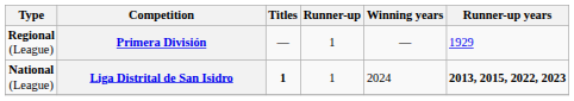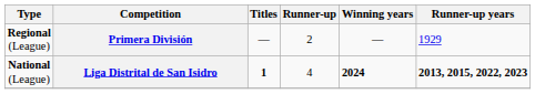 <table class="wikitable plainrowheaders" style="font-size:95%; text-align:center;">
 <tr>
 <th>Type</th>
 <th width=250px>Competition</th>
 <th>Titles</th>
 <th>Runner-up</th>
 <th>Winning years</th>
 <th>Runner-up years</th>
 </tr>
 <tr>
 <td rowspan=1><strong>Regional</strong><br>(League)</td>
 <th scope=col><a href='#'>Primera División</a></th>
 <td style="text-align:center;">—</td>
-<td>1</td>
+<td>2</td>
 <td style="text-align:center;">—</td>
 <td align="left"><a href='#'>1929</a></td>
 </tr>
 <tr>
 <td rowspan=1><strong>National</strong><br>(League)</td>
 <th scope=col><a href='#'>Liga Distrital de San Isidro</a></th>
 <td><strong>1</strong></td>
-<td>1</td>
-<td align="left">2024</td>
+<td>4</td>
+<td align="left"><strong>2024</strong></td>
 <td align="left"><strong>2013, 2015, 2022, 2023</strong></td>
 </tr>
 <tr>
 </tr>
 </table>
